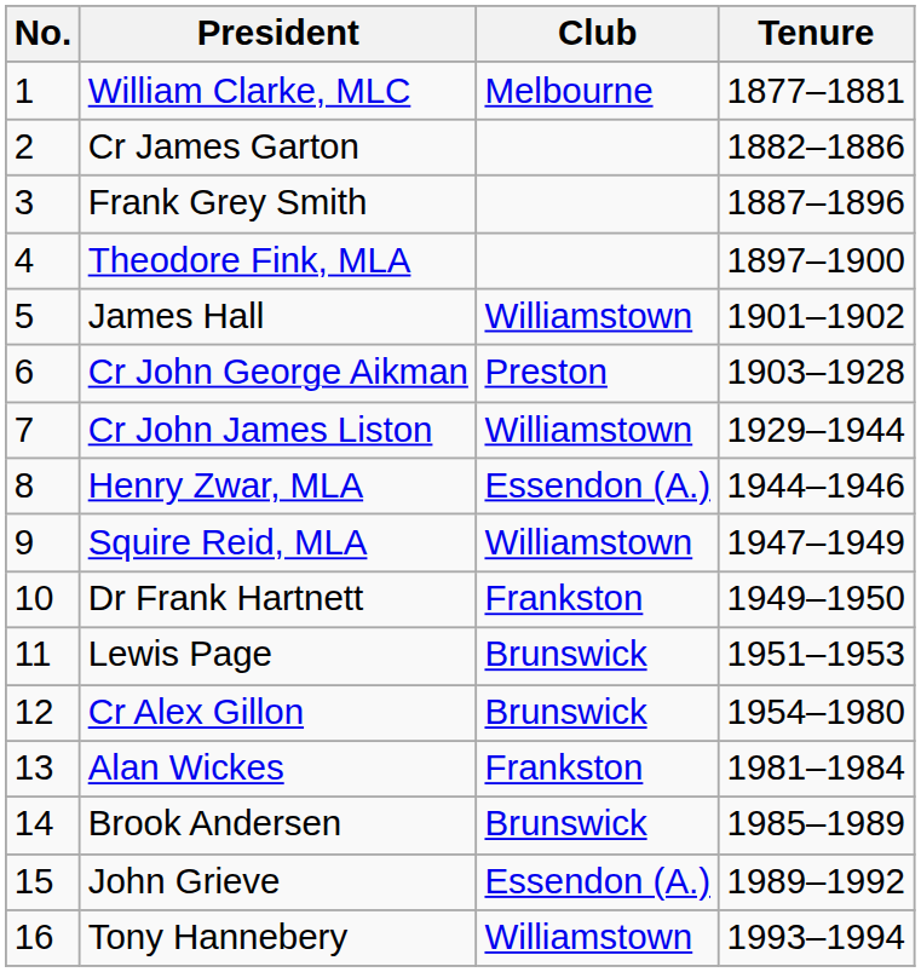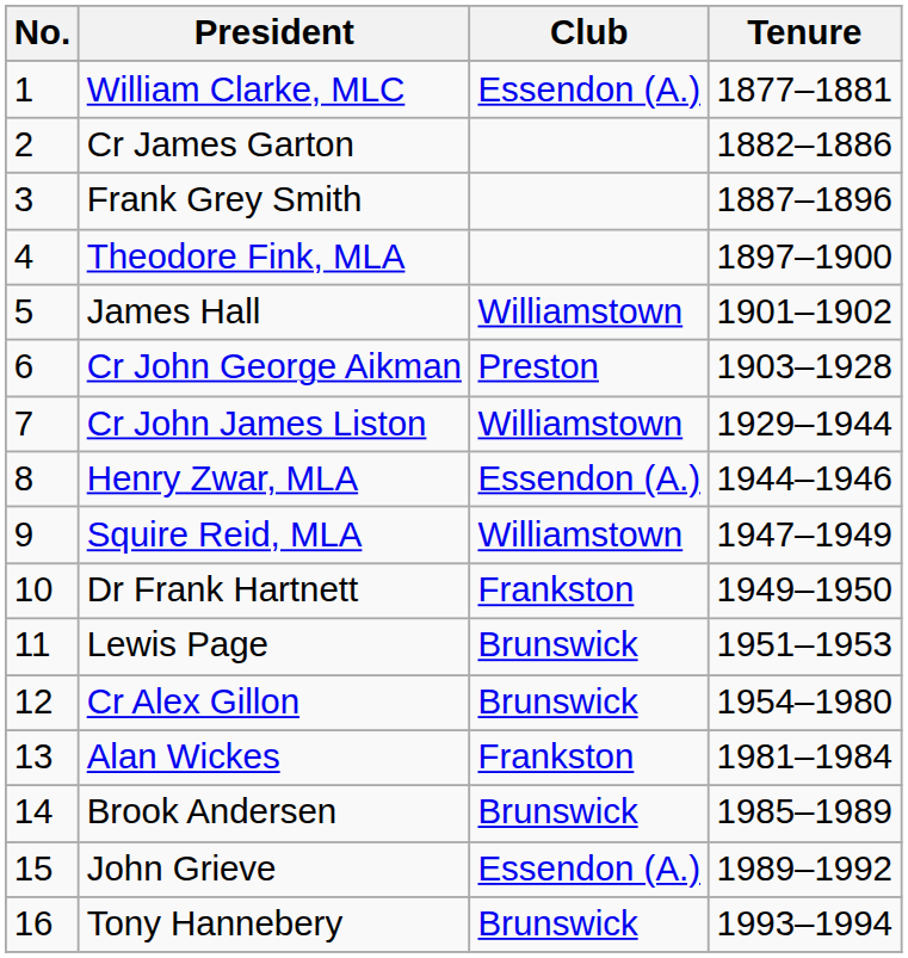 <table class="wikitable sortable" style="text-align:left; font-size:100%;">
 <tr>
 <th>No.</th>
 <th>President</th>
 <th>Club</th>
 <th>Tenure</th>
 </tr>
 <tr>
 <td>1</td>
 <td><a href='#'>William Clarke, MLC</a></td>
-<td><a href='#'>Melbourne</a></td>
+<td><a href='#'>Essendon (A.)</a></td>
 <td>1877–1881</td>
 </tr>
 <tr>
 <td>2</td>
 <td>Cr James Garton</td>
 <td></td>
 <td>1882–1886</td>
 </tr>
 <tr>
 <td>3</td>
 <td>Frank Grey Smith</td>
 <td></td>
 <td>1887–1896</td>
 </tr>
 <tr>
 <td>4</td>
 <td><a href='#'>Theodore Fink, MLA</a></td>
 <td></td>
 <td>1897–1900</td>
 </tr>
 <tr>
 <td>5</td>
 <td>James Hall</td>
 <td><a href='#'>Williamstown</a></td>
 <td>1901–1902</td>
 </tr>
 <tr>
 <td>6</td>
 <td><a href='#'>Cr John George Aikman</a></td>
 <td><a href='#'>Preston</a></td>
 <td>1903–1928</td>
 </tr>
 <tr>
 <td>7</td>
 <td><a href='#'>Cr John James Liston</a></td>
 <td><a href='#'>Williamstown</a></td>
 <td>1929–1944</td>
 </tr>
 <tr>
 <td>8</td>
 <td><a href='#'>Henry Zwar, MLA</a></td>
 <td><a href='#'>Essendon (A.)</a></td>
 <td>1944–1946</td>
 </tr>
 <tr>
 <td>9</td>
 <td><a href='#'>Squire Reid, MLA</a></td>
 <td><a href='#'>Williamstown</a></td>
 <td>1947–1949</td>
 </tr>
 <tr>
 <td>10</td>
 <td>Dr Frank Hartnett</td>
 <td><a href='#'>Frankston</a></td>
 <td>1949–1950</td>
 </tr>
 <tr>
 <td>11</td>
 <td>Lewis Page</td>
 <td><a href='#'>Brunswick</a></td>
 <td>1951–1953</td>
 </tr>
 <tr>
 <td>12</td>
 <td><a href='#'>Cr Alex Gillon</a></td>
 <td><a href='#'>Brunswick</a></td>
 <td>1954–1980</td>
 </tr>
 <tr>
 <td>13</td>
 <td><a href='#'>Alan Wickes</a></td>
 <td><a href='#'>Frankston</a></td>
 <td>1981–1984</td>
 </tr>
 <tr>
 <td>14</td>
 <td>Brook Andersen</td>
 <td><a href='#'>Brunswick</a></td>
 <td>1985–1989</td>
 </tr>
 <tr>
 <td>15</td>
 <td>John Grieve</td>
 <td><a href='#'>Essendon (A.)</a></td>
 <td>1989–1992</td>
 </tr>
 <tr>
 <td>16</td>
 <td>Tony Hannebery</td>
-<td><a href='#'>Williamstown</a></td>
+<td><a href='#'>Brunswick</a></td>
 <td>1993–1994</td>
 </tr>
 </table>
